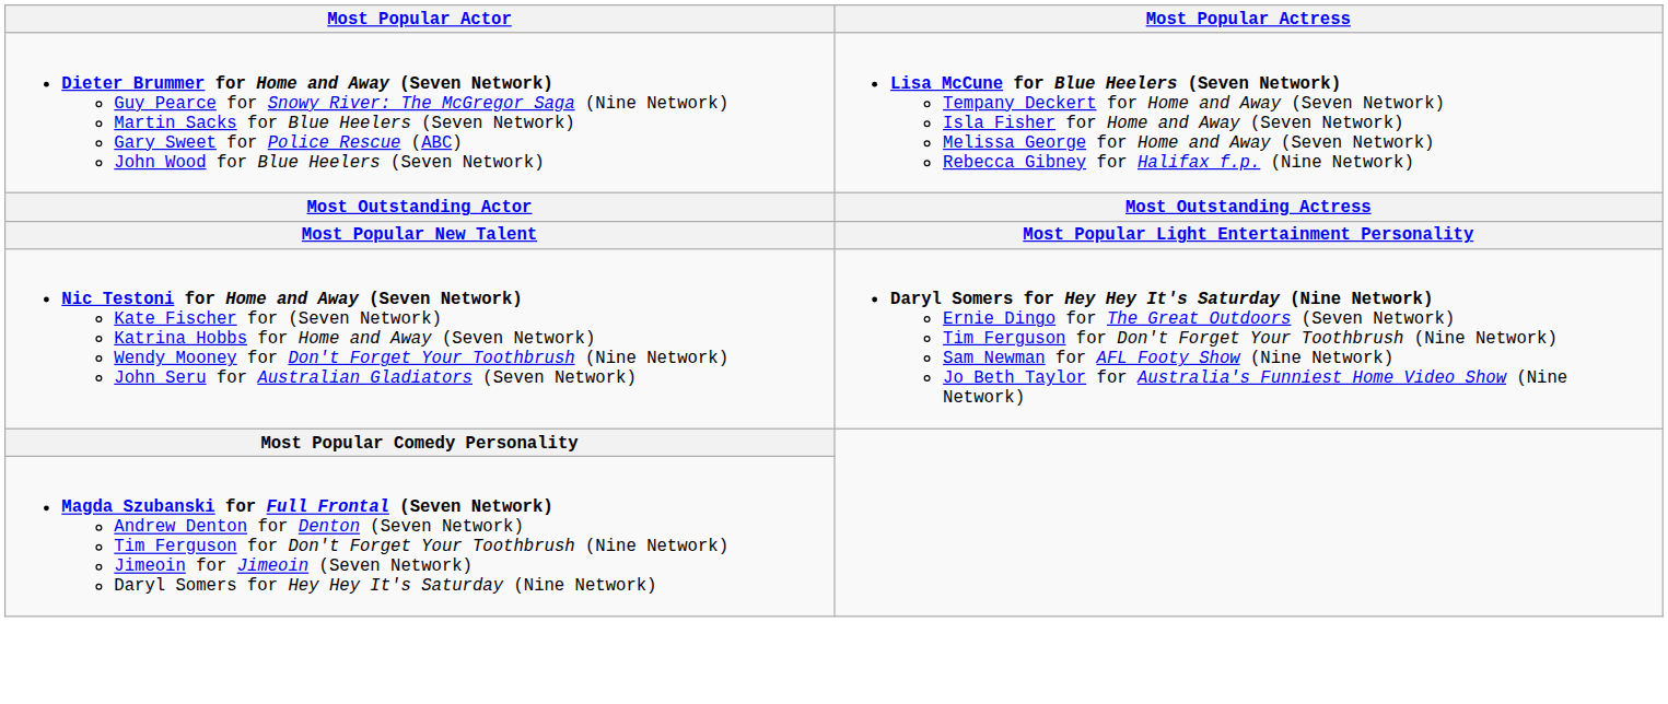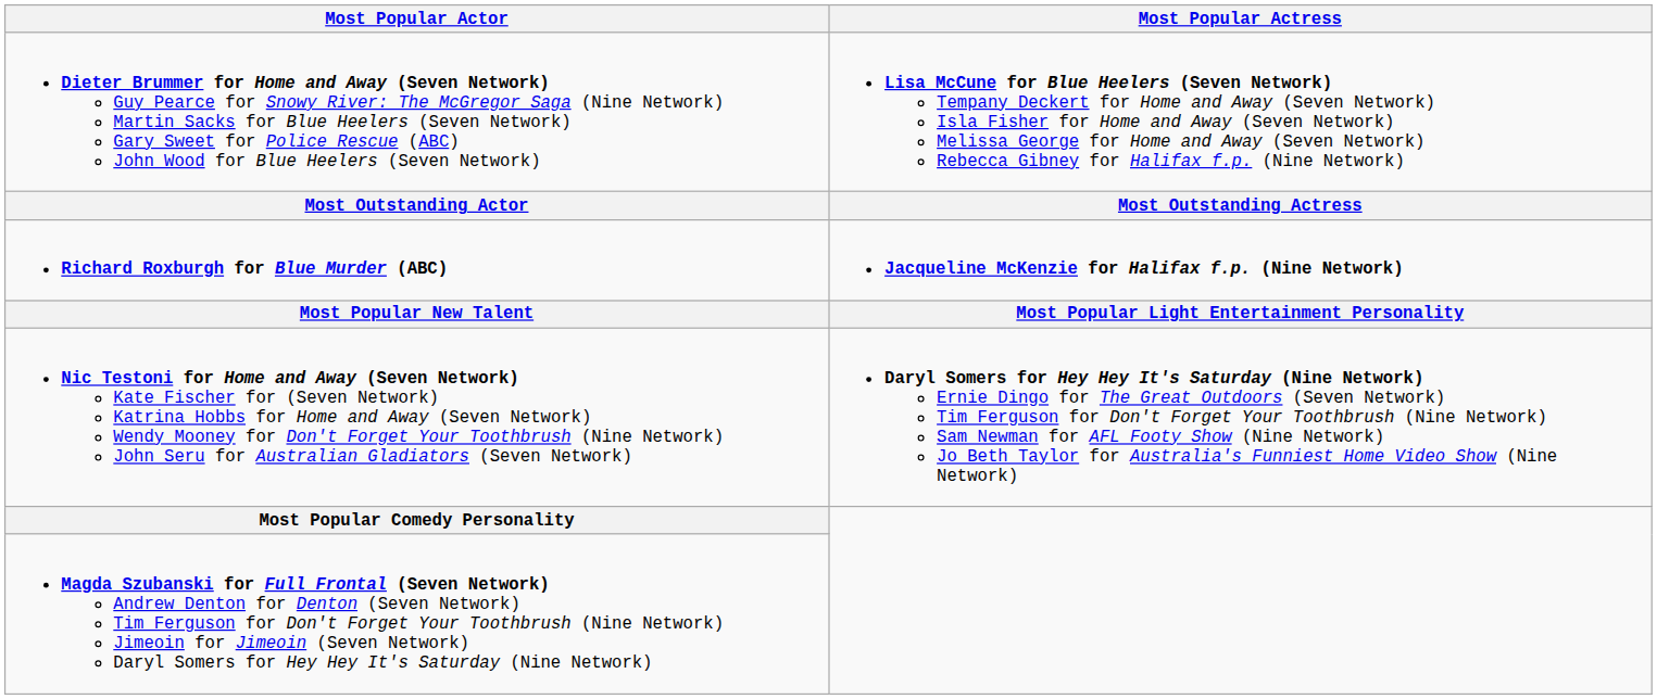 <table class=wikitable width="100%">
 <tr>
 <th width="25%"><a href='#'>Most Popular Actor</a></th>
 <th width="25%"><a href='#'>Most Popular Actress</a></th>
 </tr>
 <tr>
 <td valign="top"><br><ul><li><strong><a href='#'>Dieter Brummer</a> for <em>Home and Away</em> (Seven Network)</strong><ul><li><a href='#'>Guy Pearce</a> for <em><a href='#'>Snowy River: The McGregor Saga</a></em> (Nine Network)</li><li><a href='#'>Martin Sacks</a> for <em>Blue Heelers</em> (Seven Network)</li><li><a href='#'>Gary Sweet</a> for <em><a href='#'>Police Rescue</a></em> (<a href='#'>ABC</a>)</li><li><a href='#'>John Wood</a> for <em>Blue Heelers</em> (Seven Network)</li></ul></li></ul></td>
 <td valign="top"><br><ul><li><strong><a href='#'>Lisa McCune</a> for <em>Blue Heelers</em> (Seven Network)</strong><ul><li><a href='#'>Tempany Deckert</a> for <em>Home and Away</em> (Seven Network)</li><li><a href='#'>Isla Fisher</a> for <em>Home and Away</em> (Seven Network)</li><li><a href='#'>Melissa George</a> for <em>Home and Away</em> (Seven Network)</li><li><a href='#'>Rebecca Gibney</a> for <em><a href='#'>Halifax f.p.</a></em> (Nine Network)</li></ul></li></ul></td>
 </tr>
 <tr>
 <th width="50%"><a href='#'>Most Outstanding Actor</a></th>
 <th width="50%"><a href='#'>Most Outstanding Actress</a></th>
+</tr>
+<tr>
+<td valign="top"><br><ul><li><strong><a href='#'>Richard Roxburgh</a> for <em><a href='#'>Blue Murder</a></em> (ABC)</strong></li></ul></td>
+<td valign="top"><br><ul><li><strong><a href='#'>Jacqueline McKenzie</a> for <em>Halifax f.p.</em> (Nine Network)</strong></li></ul></td>
 </tr>
 <tr>
 <th width="50%"><a href='#'>Most Popular New Talent</a></th>
 <th width="50%"><a href='#'>Most Popular Light Entertainment Personality</a></th>
 </tr>
 <tr>
 <td valign="top"><br><ul><li><strong><a href='#'>Nic Testoni</a> for <em>Home and Away</em> (Seven Network)</strong><ul><li><a href='#'>Kate Fischer</a> for (Seven Network)</li><li><a href='#'>Katrina Hobbs</a> for <em>Home and Away</em> (Seven Network)</li><li><a href='#'>Wendy Mooney</a> for <em><a href='#'>Don't Forget Your Toothbrush</a></em> (Nine Network)</li><li><a href='#'>John Seru</a> for <em><a href='#'>Australian Gladiators</a></em> (Seven Network)</li></ul></li></ul></td>
 <td valign="top"><br><ul><li><strong>Daryl Somers for <em>Hey Hey It's Saturday</em> (Nine Network)</strong><ul><li><a href='#'>Ernie Dingo</a> for <em><a href='#'>The Great Outdoors</a></em> (Seven Network)</li><li><a href='#'>Tim Ferguson</a> for <em>Don't Forget Your Toothbrush</em> (Nine Network)</li><li><a href='#'>Sam Newman</a> for <em><a href='#'>AFL Footy Show</a></em> (Nine Network)</li><li><a href='#'>Jo Beth Taylor</a> for <em><a href='#'>Australia's Funniest Home Video Show</a></em> (Nine Network)</li></ul></li></ul></td>
 </tr>
 <tr>
 <th width="50%">Most Popular Comedy Personality</th>
 </tr>
 <tr>
 <td valign="top"><br><ul><li><strong><a href='#'>Magda Szubanski</a> for <em><a href='#'>Full Frontal</a></em> (Seven Network)</strong><ul><li><a href='#'>Andrew Denton</a> for <em><a href='#'>Denton</a></em> (Seven Network)</li><li><a href='#'>Tim Ferguson</a> for <em>Don't Forget Your Toothbrush</em> (Nine Network)</li><li><a href='#'>Jimeoin</a> for <em><a href='#'>Jimeoin</a></em> (Seven Network)</li><li>Daryl Somers for <em>Hey Hey It's Saturday</em> (Nine Network)</li></ul></li></ul></td>
 </tr>
 </table>
